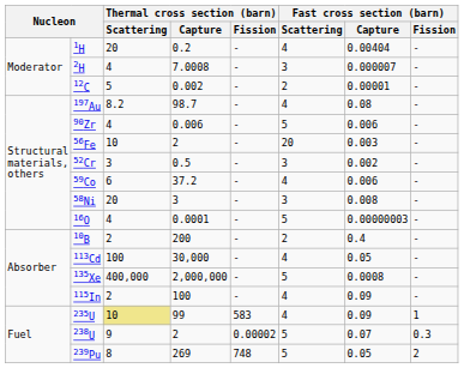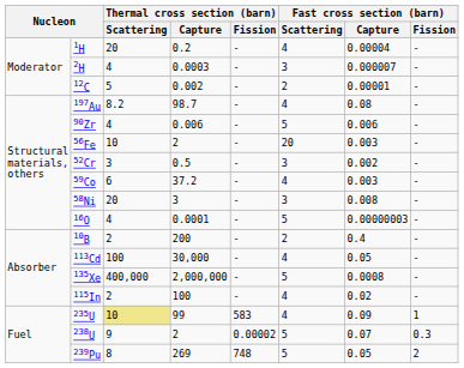 <table class="wikitable">
 <tr>
 <th colspan="2" rowspan="2">Nucleon</th>
 <th colspan="3">Thermal cross section (barn)</th>
 <th colspan="3">Fast cross section (barn)</th>
 </tr>
 <tr>
 <th>Scattering</th>
 <th>Capture</th>
 <th>Fission</th>
 <th>Scattering</th>
 <th>Capture</th>
 <th>Fission</th>
 </tr>
 <tr>
 <td rowspan="3">Moderator</td>
 <td><a href='#'><sup>1</sup>H</a></td>
 <td>20</td>
 <td>0.2</td>
 <td>-</td>
 <td>4</td>
-<td>0.00404</td>
+<td>0.00004</td>
 <td>-</td>
 </tr>
 <tr>
 <td><a href='#'><sup>2</sup>H</a></td>
 <td>4</td>
-<td>7.0008</td>
+<td>0.0003</td>
 <td>-</td>
 <td>3</td>
 <td>0.000007</td>
 <td>-</td>
 </tr>
 <tr>
 <td><a href='#'><sup>12</sup>C</a></td>
 <td>5</td>
 <td>0.002</td>
 <td>-</td>
 <td>2</td>
 <td>0.00001</td>
 <td>-</td>
 </tr>
 <tr>
 <td rowspan="7">Structural <br>materials, <br>others</td>
 <td><a href='#'><sup>197</sup>Au</a></td>
 <td>8.2</td>
 <td>98.7</td>
 <td>-</td>
 <td>4</td>
 <td>0.08</td>
 <td>-</td>
 </tr>
 <tr>
 <td><a href='#'><sup>90</sup>Zr</a></td>
 <td>4</td>
 <td>0.006</td>
 <td>-</td>
 <td>5</td>
 <td>0.006</td>
 <td>-</td>
 </tr>
 <tr>
 <td><a href='#'><sup>56</sup>Fe</a></td>
 <td>10</td>
 <td>2</td>
 <td>-</td>
 <td>20</td>
 <td>0.003</td>
 <td>-</td>
 </tr>
 <tr>
 <td><a href='#'><sup>52</sup>Cr</a></td>
 <td>3</td>
 <td>0.5</td>
 <td>-</td>
 <td>3</td>
 <td>0.002</td>
 <td>-</td>
 </tr>
 <tr>
 <td><a href='#'><sup>59</sup>Co</a></td>
 <td>6</td>
 <td>37.2</td>
 <td>-</td>
 <td>4</td>
-<td>0.006</td>
+<td>0.003</td>
 <td>-</td>
 </tr>
 <tr>
 <td><a href='#'><sup>58</sup>Ni</a></td>
 <td>20</td>
 <td>3</td>
 <td>-</td>
 <td>3</td>
 <td>0.008</td>
 <td>-</td>
 </tr>
 <tr>
 <td><a href='#'><sup>16</sup>O</a></td>
 <td>4</td>
 <td>0.0001</td>
 <td>-</td>
 <td>5</td>
 <td>0.00000003</td>
 <td>-</td>
 </tr>
 <tr>
 <td rowspan="4">Absorber</td>
 <td><a href='#'><sup>10</sup>B</a></td>
 <td>2</td>
 <td>200</td>
 <td>-</td>
 <td>2</td>
 <td>0.4</td>
 <td>-</td>
 </tr>
 <tr>
 <td><a href='#'><sup>113</sup>Cd</a></td>
 <td>100</td>
 <td>30,000</td>
 <td>-</td>
 <td>4</td>
 <td>0.05</td>
 <td>-</td>
 </tr>
 <tr>
 <td><a href='#'><sup>135</sup>Xe</a></td>
 <td>400,000</td>
 <td>2,000,000</td>
 <td>-</td>
 <td>5</td>
 <td>0.0008</td>
 <td>-</td>
 </tr>
 <tr>
 <td><a href='#'><sup>115</sup>In</a></td>
 <td>2</td>
 <td>100</td>
 <td>-</td>
 <td>4</td>
-<td>0.09</td>
+<td>0.02</td>
 <td>-</td>
 </tr>
 <tr>
 <td rowspan="3">Fuel</td>
 <td><a href='#'><sup>235</sup>U</a></td>
 <td style="background: khaki;">10</td>
 <td>99</td>
 <td>583</td>
 <td>4</td>
 <td>0.09</td>
 <td>1</td>
 </tr>
 <tr>
 <td><a href='#'><sup>238</sup>U</a></td>
 <td>9</td>
 <td>2</td>
 <td>0.00002</td>
 <td>5</td>
 <td>0.07</td>
 <td>0.3</td>
 </tr>
 <tr>
 <td><a href='#'><sup>239</sup>Pu</a></td>
 <td>8</td>
 <td>269</td>
 <td>748</td>
 <td>5</td>
 <td>0.05</td>
 <td>2</td>
 </tr>
 </table>
